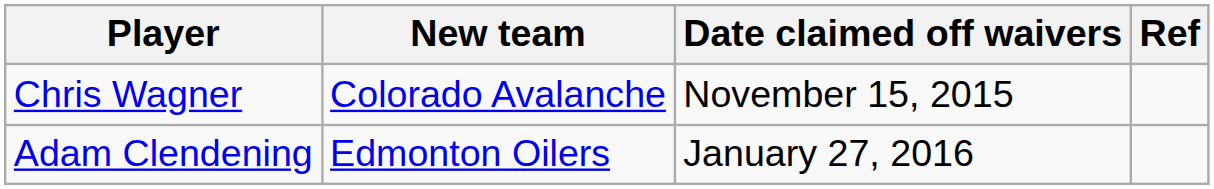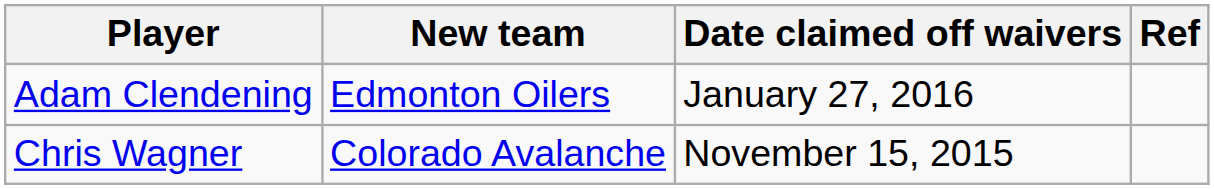 <table class="wikitable">
 <tr>
 <th>Player</th>
 <th>New team</th>
 <th>Date claimed off waivers</th>
 <th>Ref</th>
 </tr>
 <tr>
+<td><a href='#'>Adam Clendening</a></td>
+<td><a href='#'>Edmonton Oilers</a></td>
+<td>January 27, 2016</td>
+<td></td>
+</tr>
+<tr>
 <td><a href='#'>Chris Wagner</a></td>
 <td><a href='#'>Colorado Avalanche</a></td>
 <td>November 15, 2015</td>
 <td></td>
 </tr>
-<tr>
-<td><a href='#'>Adam Clendening</a></td>
-<td><a href='#'>Edmonton Oilers</a></td>
-<td>January 27, 2016</td>
-<td></td>
-</tr>
 </table>
